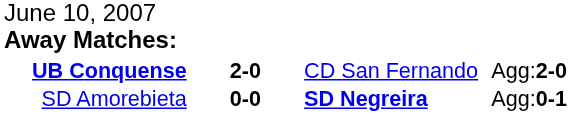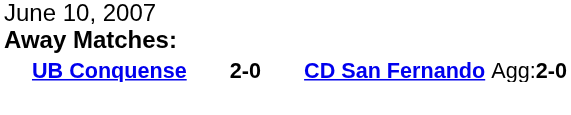 <table width=100% cellspacing=1>
 <tr>
 <th width=20%></th>
 <th width=12%></th>
 <th width=20%></th>
 <th></th>
 </tr>
 <tr>
 <td>June 10, 2007<br><strong>Away Matches:</strong></td>
 </tr>
 <tr style=font-size:90%>
 <td align=right><strong><a href='#'>UB Conquense</a></strong></td>
 <td align=center><strong>2-0</strong></td>
-<td><a href='#'>CD San Fernando</a></td>
+<td><strong><a href='#'>CD San Fernando</a></strong></td>
 <td>Agg:<strong>2-0</strong></td>
 </tr>
-<tr style=font-size:90%>
-<td align=right><a href='#'>SD Amorebieta</a></td>
-<td align=center><strong>0-0</strong></td>
-<td><strong><a href='#'>SD Negreira</a></strong></td>
-<td>Agg:<strong>0-1</strong></td>
-</tr>
 </table>
